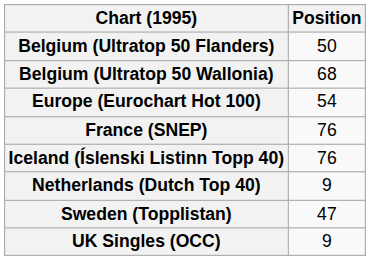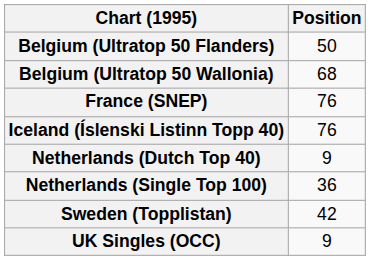 <table class="wikitable sortable plainrowheaders" style="text-align:center">
 <tr>
 <th>Chart (1995)</th>
 <th>Position</th>
 </tr>
 <tr>
 <th scope="row">Belgium (Ultratop 50 Flanders)</th>
 <td>50</td>
 </tr>
 <tr>
 <th scope="row">Belgium (Ultratop 50 Wallonia)</th>
 <td>68</td>
 </tr>
 <tr>
-<th scope="row">Europe (Eurochart Hot 100)</th>
-<td>54</td>
-</tr>
-<tr>
 <th scope="row">France (SNEP)</th>
 <td>76</td>
 </tr>
 <tr>
 <th scope="row">Iceland (Íslenski Listinn Topp 40)</th>
 <td>76</td>
 </tr>
 <tr>
 <th scope="row">Netherlands (Dutch Top 40)</th>
 <td>9</td>
 </tr>
 <tr>
+<th scope="row">Netherlands (Single Top 100)</th>
+<td>36</td>
+</tr>
+<tr>
 <th scope="row">Sweden (Topplistan)</th>
-<td>47</td>
+<td>42</td>
 </tr>
 <tr>
 <th scope="row">UK Singles (OCC)</th>
 <td>9</td>
 </tr>
 </table>
